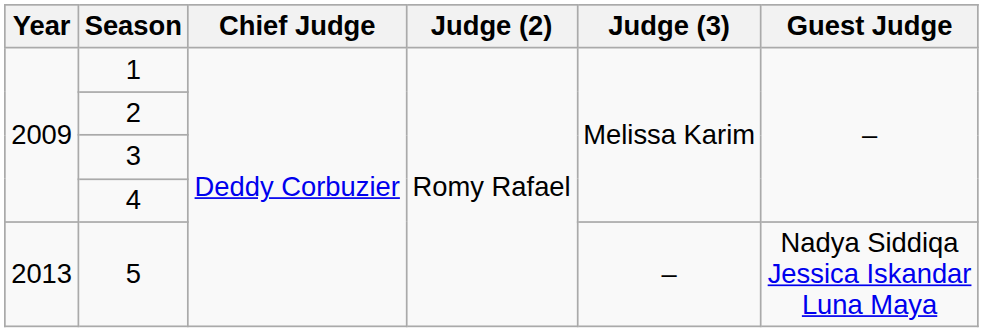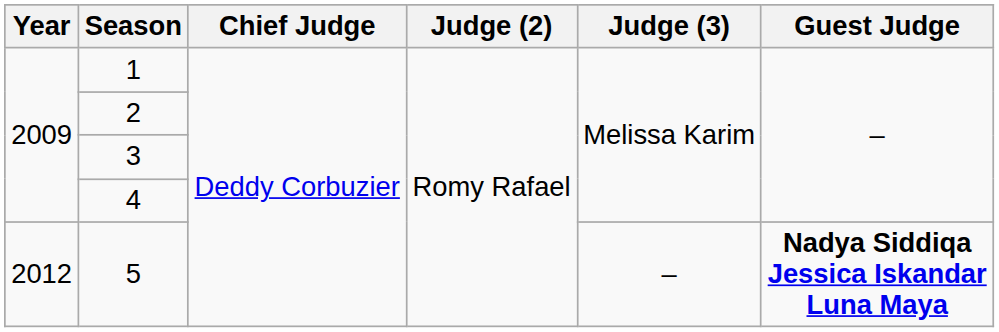 <table class="wikitable" style="text-align:center;">
 <tr>
 <th>Year</th>
 <th>Season</th>
 <th>Chief Judge</th>
 <th>Judge (2)</th>
 <th>Judge (3)</th>
 <th>Guest Judge</th>
 </tr>
 <tr>
 <td rowspan=4>2009</td>
 <td>1</td>
 <td rowspan=5><a href='#'>Deddy Corbuzier</a></td>
 <td rowspan=5>Romy Rafael</td>
 <td rowspan=4>Melissa Karim</td>
 <td rowspan=4>–</td>
 </tr>
 <tr>
 <td>2</td>
 </tr>
 <tr>
 <td>3</td>
 </tr>
 <tr>
 <td>4</td>
 </tr>
 <tr>
-<td>2013</td>
+<td>2012</td>
 <td>5</td>
 <td>–</td>
-<td>Nadya Siddiqa<br><a href='#'>Jessica Iskandar</a><br><a href='#'>Luna Maya</a></td>
+<td><strong>Nadya Siddiqa<br><a href='#'>Jessica Iskandar</a><br><a href='#'>Luna Maya</a></strong></td>
 </tr>
 </table>
